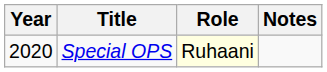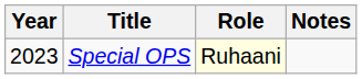 <table class="wikitable sortable">
 <tr>
 <th>Year</th>
 <th>Title</th>
 <th>Role</th>
 <th>Notes</th>
 </tr>
 <tr>
-<td>2020</td>
+<td>2023</td>
 <td><em><a href='#'>Special OPS</a></em></td>
 <td style="background: lightyellow;">Ruhaani</td>
 <td></td>
 </tr>
 </table>
